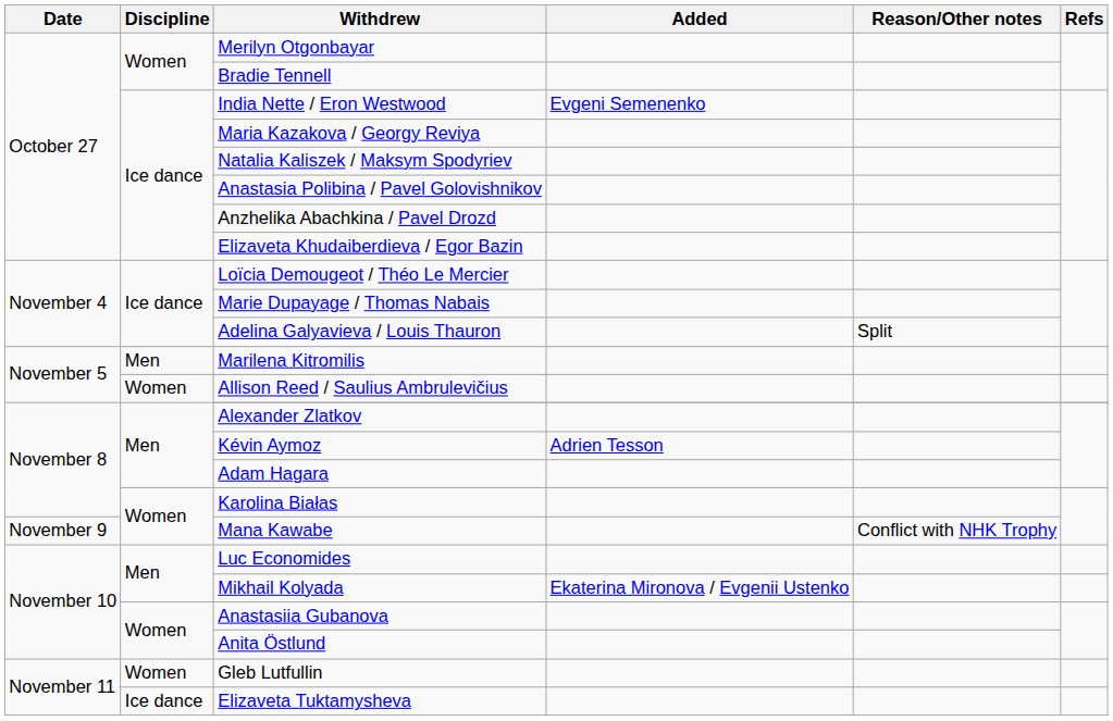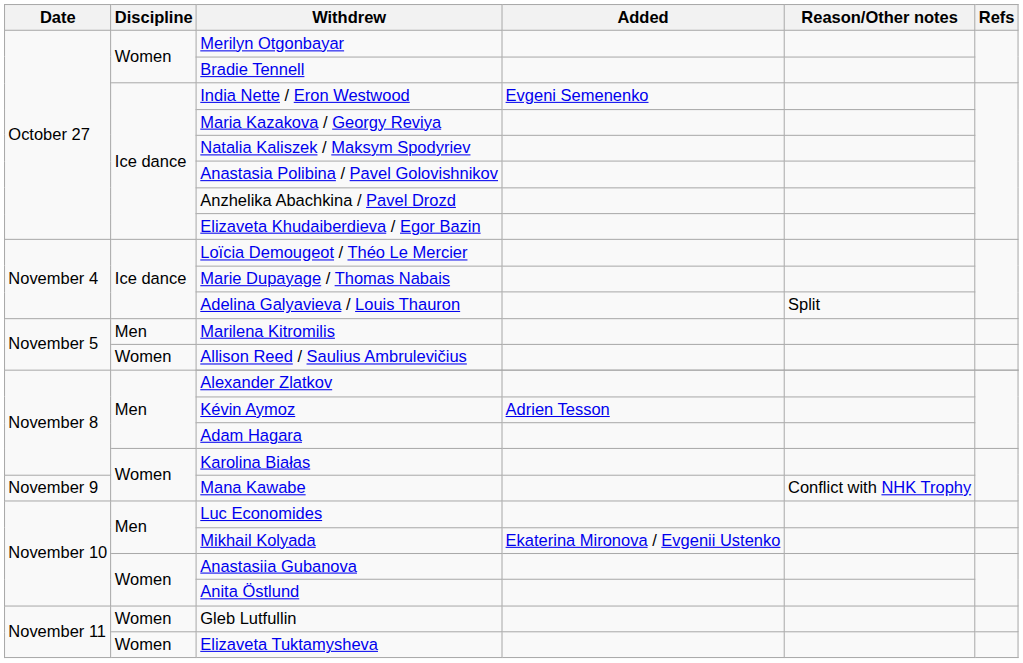 <table class="wikitable sortable">
 <tr>
 <th>Date</th>
 <th>Discipline</th>
 <th>Withdrew</th>
 <th>Added</th>
 <th>Reason/Other notes</th>
 <th>Refs</th>
 </tr>
 <tr>
 <td rowspan=8>October 27</td>
 <td rowspan=2>Women</td>
 <td> <a href='#'>Merilyn Otgonbayar</a></td>
 <td></td>
 <td></td>
 <td rowspan=2></td>
 </tr>
 <tr>
 <td> <a href='#'>Bradie Tennell</a></td>
 <td></td>
 <td></td>
 </tr>
 <tr>
 <td rowspan=6>Ice dance</td>
 <td> <a href='#'>India Nette</a> / <a href='#'>Eron Westwood</a></td>
 <td> <a href='#'>Evgeni Semenenko</a></td>
 <td></td>
 <td rowspan=6></td>
 </tr>
 <tr>
 <td> <a href='#'>Maria Kazakova</a> / <a href='#'>Georgy Reviya</a></td>
 <td></td>
 <td></td>
 </tr>
 <tr>
 <td> <a href='#'>Natalia Kaliszek</a> / <a href='#'>Maksym Spodyriev</a></td>
 <td></td>
 <td></td>
 </tr>
 <tr>
 <td> <a href='#'>Anastasia Polibina</a> / <a href='#'>Pavel Golovishnikov</a></td>
 <td></td>
 <td></td>
 </tr>
 <tr>
 <td> Anzhelika Abachkina / <a href='#'>Pavel Drozd</a></td>
 <td></td>
 <td></td>
 </tr>
 <tr>
 <td> <a href='#'>Elizaveta Khudaiberdieva</a> / <a href='#'>Egor Bazin</a></td>
 <td></td>
 <td></td>
 </tr>
 <tr>
 <td rowspan=3>November 4</td>
 <td rowspan=3>Ice dance</td>
 <td> <a href='#'>Loïcia Demougeot</a> / <a href='#'>Théo Le Mercier</a></td>
 <td></td>
 <td></td>
 <td rowspan=3></td>
 </tr>
 <tr>
 <td> <a href='#'>Marie Dupayage</a> / <a href='#'>Thomas Nabais</a></td>
 <td></td>
 <td></td>
 </tr>
 <tr>
 <td> <a href='#'>Adelina Galyavieva</a> / <a href='#'>Louis Thauron</a></td>
 <td></td>
 <td>Split</td>
 </tr>
 <tr>
 <td rowspan=2>November 5</td>
 <td>Men</td>
 <td> <a href='#'>Marilena Kitromilis</a></td>
 <td></td>
 <td></td>
 <td></td>
 </tr>
 <tr>
 <td>Women</td>
 <td> <a href='#'>Allison Reed</a> / <a href='#'>Saulius Ambrulevičius</a></td>
 <td></td>
 <td></td>
 <td></td>
 </tr>
 <tr>
 <td rowspan=5>November 8</td>
 <td rowspan=4>Men</td>
 </tr>
 <tr>
 <td> <a href='#'>Alexander Zlatkov</a></td>
 <td></td>
 <td></td>
 <td rowspan=3></td>
 </tr>
 <tr>
 <td> <a href='#'>Kévin Aymoz</a></td>
 <td> <a href='#'>Adrien Tesson</a></td>
 <td></td>
 </tr>
 <tr>
 <td> <a href='#'>Adam Hagara</a></td>
 <td></td>
 <td></td>
 </tr>
 <tr>
 <td rowspan=2>Women</td>
 <td> <a href='#'>Karolina Białas</a></td>
 <td></td>
 <td></td>
 <td rowspan=2></td>
 </tr>
 <tr>
 <td>November 9</td>
 <td> <a href='#'>Mana Kawabe</a></td>
 <td></td>
 <td>Conflict with <a href='#'>NHK Trophy</a></td>
 </tr>
 <tr>
 <td rowspan=4>November 10</td>
 <td rowspan=2>Men</td>
 <td> <a href='#'>Luc Economides</a></td>
 <td></td>
 <td></td>
 <td></td>
 </tr>
 <tr>
 <td> <a href='#'>Mikhail Kolyada</a></td>
 <td> <a href='#'>Ekaterina Mironova</a> / <a href='#'>Evgenii Ustenko</a></td>
 <td></td>
 <td></td>
 </tr>
 <tr>
 <td rowspan=2>Women</td>
 <td> <a href='#'>Anastasiia Gubanova</a></td>
 <td></td>
 <td></td>
 <td rowspan=2></td>
 </tr>
 <tr>
 <td> <a href='#'>Anita Östlund</a></td>
 <td></td>
 <td></td>
 </tr>
 <tr>
 <td rowspan=2>November 11</td>
 <td>Women</td>
 <td> Gleb Lutfullin</td>
 <td></td>
 <td></td>
 <td></td>
 </tr>
 <tr>
-<td>Ice dance</td>
+<td>Women</td>
 <td> <a href='#'>Elizaveta Tuktamysheva</a></td>
 <td></td>
 <td></td>
 <td></td>
 </tr>
 </table>
